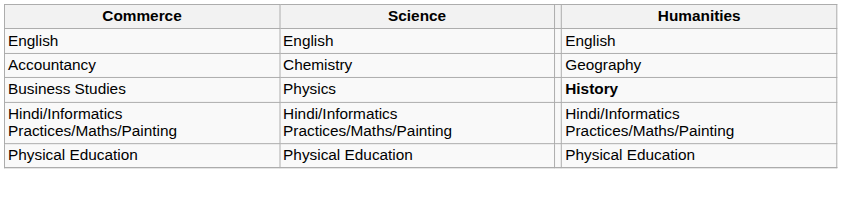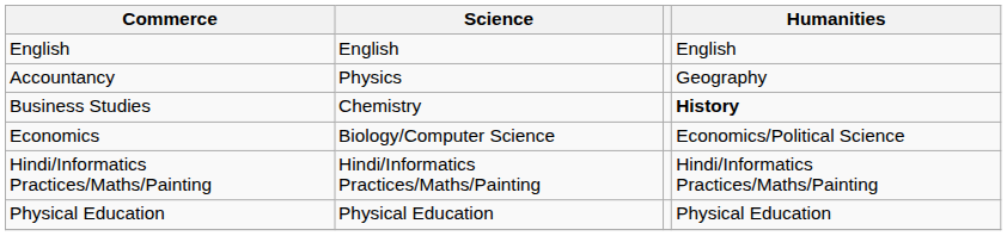 <table class="wikitable">
 <tr>
 <th>Commerce</th>
 <th>Science</th>
 <th></th>
 <th>Humanities</th>
 </tr>
 <tr>
 <td>English</td>
 <td>English</td>
 <td></td>
 <td>English</td>
 </tr>
 <tr>
 <td>Accountancy</td>
-<td>Chemistry</td>
+<td>Physics</td>
 <td></td>
 <td>Geography</td>
 </tr>
 <tr>
 <td>Business Studies</td>
-<td>Physics</td>
+<td>Chemistry</td>
 <td></td>
 <td><strong>History</strong></td>
+</tr>
+<tr>
+<td>Economics</td>
+<td>Biology/Computer Science</td>
+<td></td>
+<td>Economics/Political Science</td>
 </tr>
 <tr>
 <td>Hindi/Informatics Practices/Maths/Painting</td>
 <td>Hindi/Informatics Practices/Maths/Painting</td>
 <td></td>
 <td>Hindi/Informatics Practices/Maths/Painting</td>
 </tr>
 <tr>
 <td>Physical Education</td>
 <td>Physical Education</td>
 <td></td>
 <td>Physical Education</td>
 </tr>
 <tr>
 </tr>
 </table>
